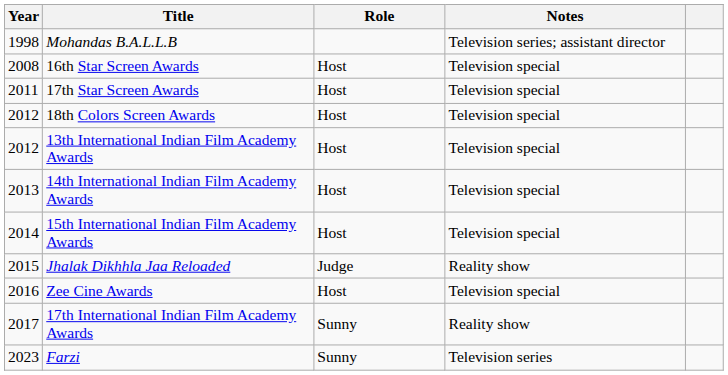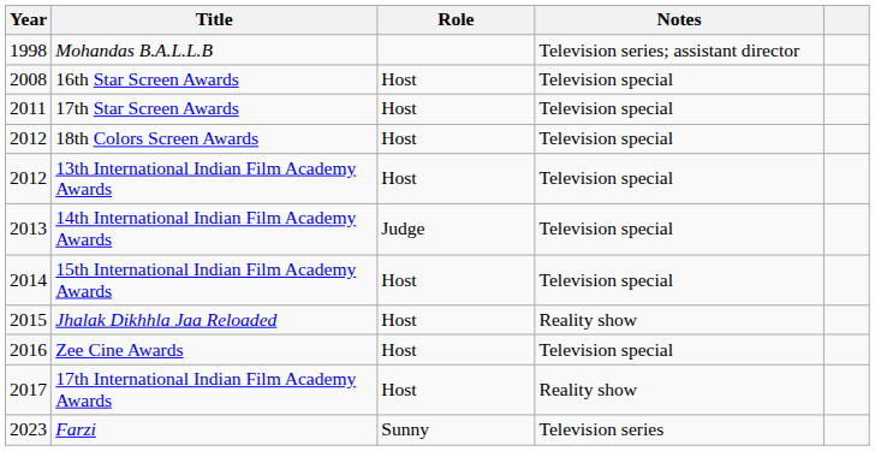 <table class="wikitable sortable plainrowheaders" style="text-align: margin;">
 <tr>
 <th scope="col">Year</th>
 <th scope="col" style="width: 17em;">Title</th>
 <th scope="col" style="width: 8em;">Role</th>
 <th scope="col" style="width: 15em;" class="unsortable">Notes</th>
 <th scope="col" style="width: 2em;" class="unsortable"></th>
 </tr>
 <tr>
 <td>1998</td>
 <td scope="row"><em>Mohandas B.A.L.L.B</em></td>
 <td></td>
 <td>Television series; assistant director</td>
 <td style="text-align:center;"><br></td>
 </tr>
 <tr>
 <td>2008</td>
 <td scope="row">16th <a href='#'>Star Screen Awards</a></td>
 <td>Host</td>
 <td>Television special</td>
 <td style="text-align:center;"></td>
 </tr>
 <tr>
 <td>2011</td>
 <td scope="row">17th <a href='#'>Star Screen Awards</a></td>
 <td>Host</td>
 <td>Television special</td>
 <td style="text-align:center;"></td>
 </tr>
 <tr>
 <td>2012</td>
 <td scope="row">18th <a href='#'>Colors Screen Awards</a></td>
 <td>Host</td>
 <td>Television special</td>
 <td style="text-align:center;"></td>
 </tr>
 <tr>
 <td>2012</td>
 <td scope="row"><a href='#'>13th International Indian Film Academy Awards</a></td>
 <td>Host</td>
 <td>Television special</td>
 <td style="text-align:center;"></td>
 </tr>
 <tr>
 <td>2013</td>
 <td scope="row"><a href='#'>14th International Indian Film Academy Awards</a></td>
-<td>Host</td>
+<td>Judge</td>
 <td>Television special</td>
 <td style="text-align:center;"></td>
 </tr>
 <tr>
 <td>2014</td>
 <td scope="row"><a href='#'>15th International Indian Film Academy Awards</a></td>
 <td>Host</td>
 <td>Television special</td>
 <td style="text-align:center;"></td>
 </tr>
 <tr>
 <td>2015</td>
 <td scope="row"><em><a href='#'>Jhalak Dikhhla Jaa Reloaded</a></em></td>
-<td>Judge</td>
+<td>Host</td>
 <td>Reality show</td>
 <td style="text-align: center;"></td>
 </tr>
 <tr>
 <td>2016</td>
 <td scope="row"><a href='#'>Zee Cine Awards</a></td>
 <td>Host</td>
 <td>Television special</td>
 <td style="text-align:center;"></td>
 </tr>
 <tr>
 <td>2017</td>
 <td scope="row"><a href='#'>17th International Indian Film Academy Awards</a></td>
-<td>Sunny</td>
+<td>Host</td>
 <td>Reality show</td>
 <td style="text-align:center;"></td>
 </tr>
 <tr>
 <td>2023</td>
 <td scope="row"><em><a href='#'>Farzi</a></em></td>
 <td>Sunny</td>
 <td>Television series</td>
 <td></td>
 </tr>
 </table>
